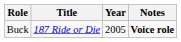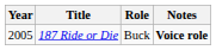 <table class="wikitable sortable">
 <tr>
+<th>Year</th>
+<th>Title</th>
 <th>Role</th>
-<th>Title</th>
-<th>Year</th>
 <th>Notes</th>
 </tr>
 <tr>
+<td>2005</td>
+<td><em><a href='#'>187 Ride or Die</a></em></td>
 <td>Buck</td>
-<td><em><a href='#'>187 Ride or Die</a></em></td>
-<td>2005</td>
 <td><strong>Voice role</strong></td>
 </tr>
 </table>
